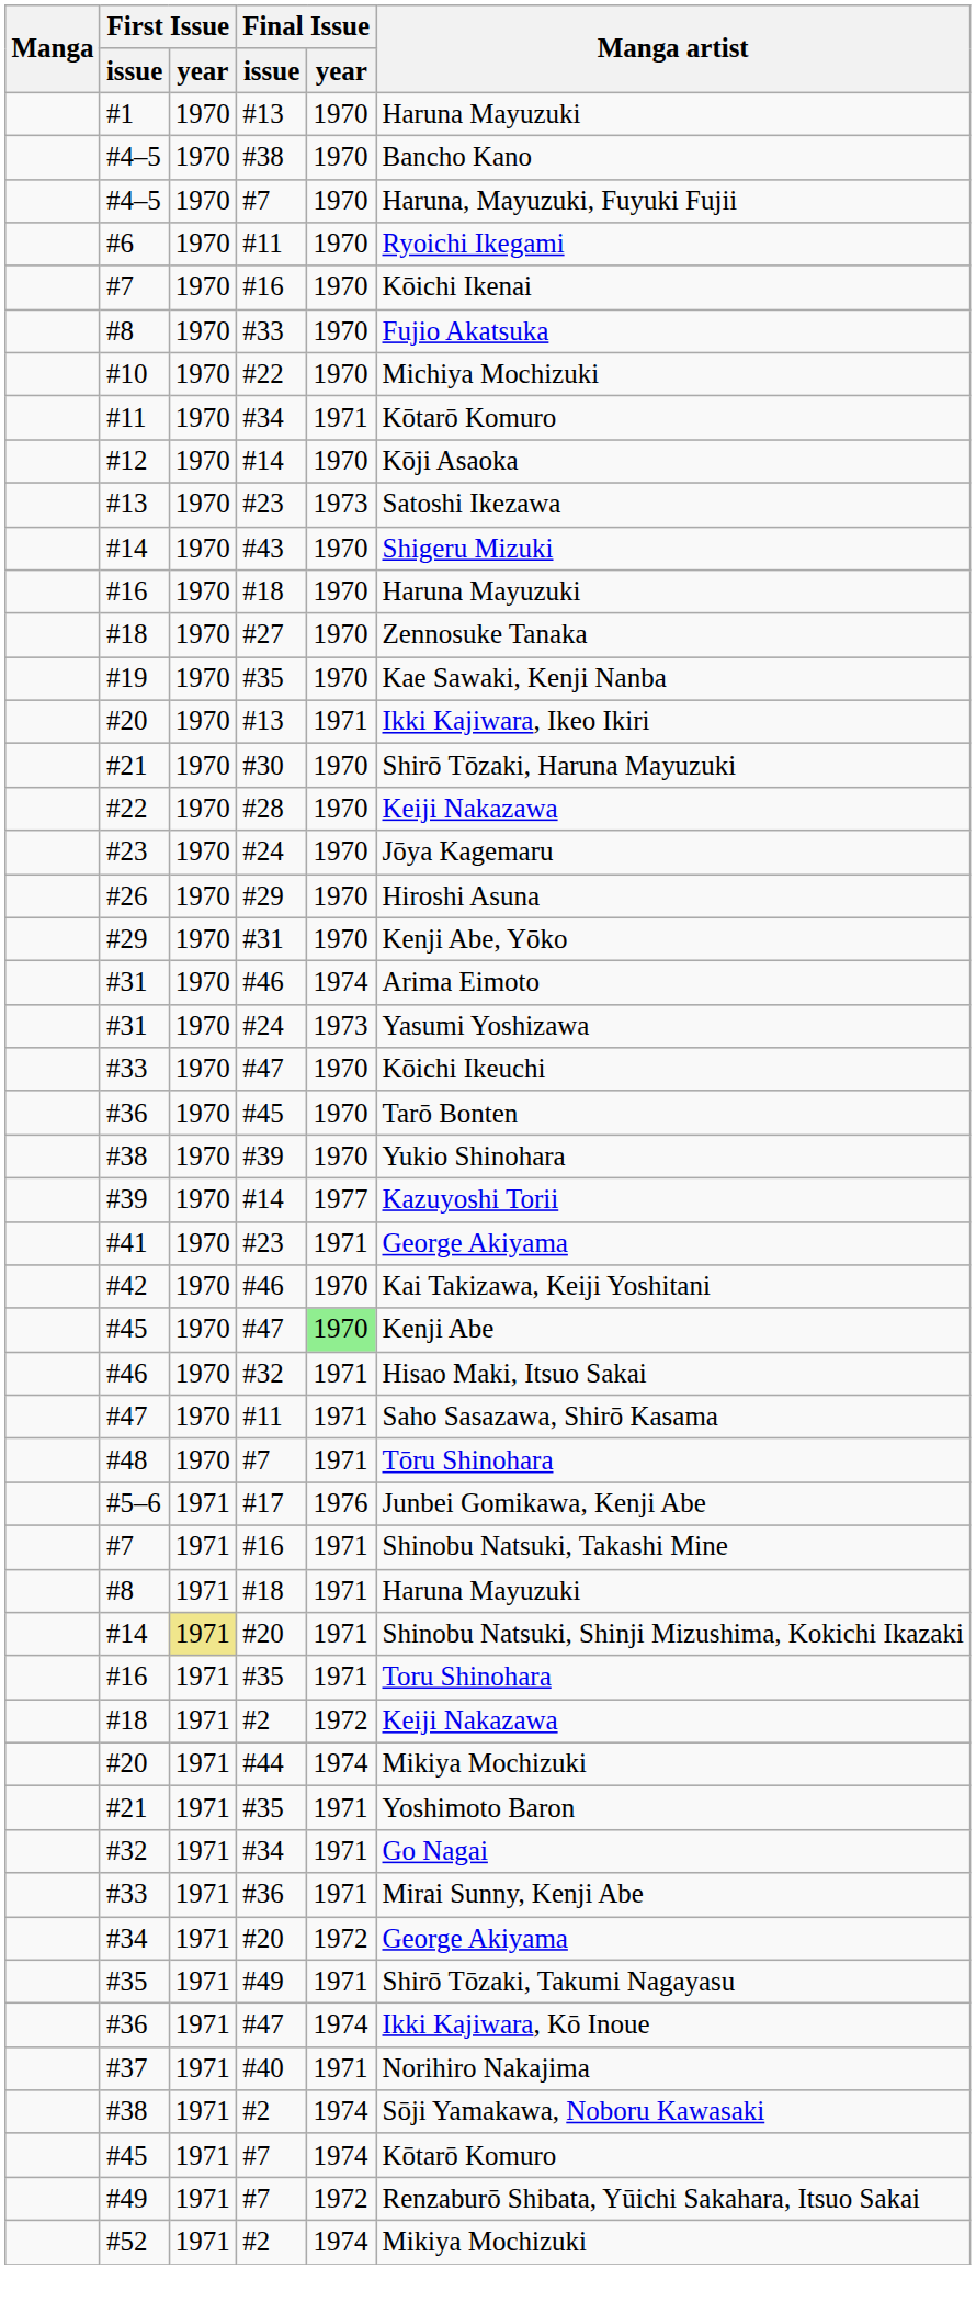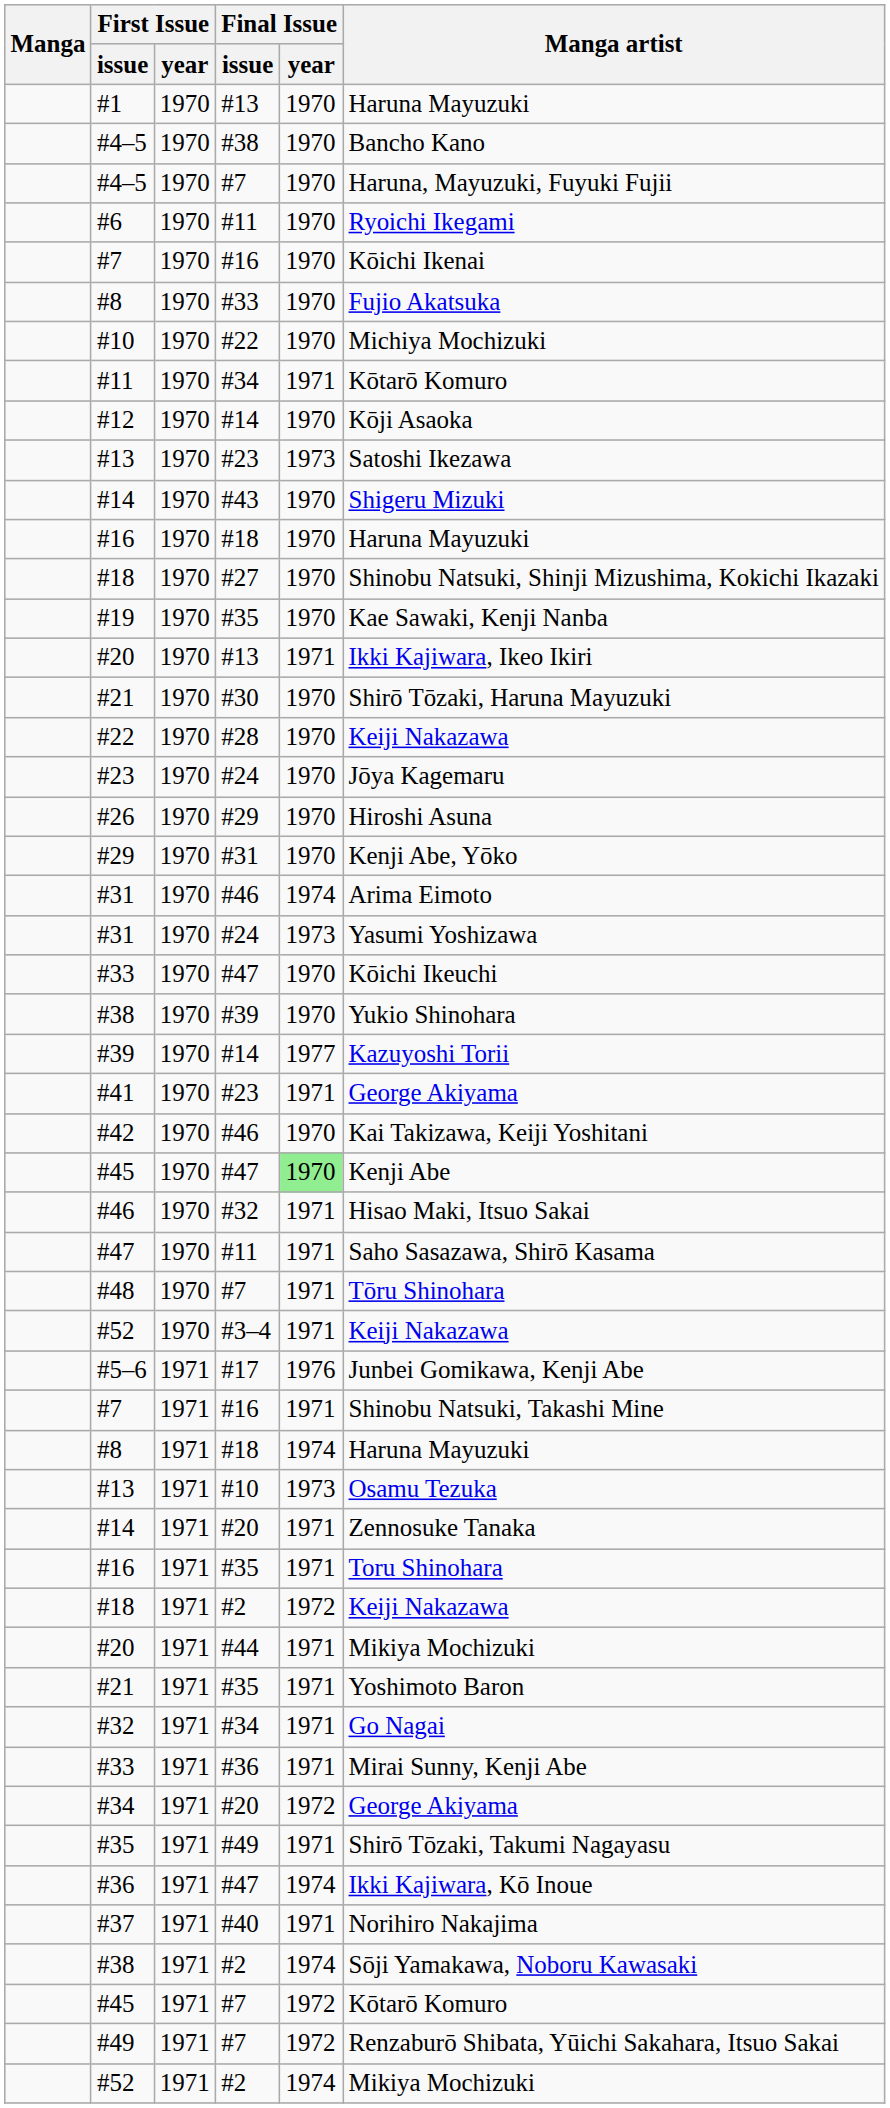 <table class="wikitable sortable">
 <tr>
 <th rowspan="2" scope="col">Manga</th>
 <th colspan="2" scope="col">First Issue</th>
 <th colspan="2" scope="col">Final Issue</th>
 <th rowspan="2" scope="col">Manga artist</th>
 </tr>
 <tr>
 <th scope="col">issue</th>
 <th scope="col">year</th>
 <th scope="col">issue</th>
 <th scope="col">year</th>
 </tr>
 <tr>
 <td></td>
 <td>#1</td>
 <td>1970</td>
 <td>#13</td>
 <td>1970</td>
 <td>Haruna Mayuzuki</td>
 </tr>
 <tr>
 <td></td>
 <td>#4–5</td>
 <td>1970</td>
 <td>#38</td>
 <td>1970</td>
 <td>Bancho Kano</td>
 </tr>
 <tr>
 <td></td>
 <td>#4–5</td>
 <td>1970</td>
 <td>#7</td>
 <td>1970</td>
 <td>Haruna, Mayuzuki, Fuyuki Fujii</td>
 </tr>
 <tr>
 <td></td>
 <td>#6</td>
 <td>1970</td>
 <td>#11</td>
 <td>1970</td>
 <td><a href='#'>Ryoichi Ikegami</a></td>
 </tr>
 <tr>
 <td></td>
 <td>#7</td>
 <td>1970</td>
 <td>#16</td>
 <td>1970</td>
 <td>Kōichi Ikenai</td>
 </tr>
 <tr>
 <td></td>
 <td>#8</td>
 <td>1970</td>
 <td>#33</td>
 <td>1970</td>
 <td><a href='#'>Fujio Akatsuka</a></td>
 </tr>
 <tr>
 <td></td>
 <td>#10</td>
 <td>1970</td>
 <td>#22</td>
 <td>1970</td>
 <td>Michiya Mochizuki</td>
 </tr>
 <tr>
 <td></td>
 <td>#11</td>
 <td>1970</td>
 <td>#34</td>
 <td>1971</td>
 <td>Kōtarō Komuro</td>
 </tr>
 <tr>
 <td></td>
 <td>#12</td>
 <td>1970</td>
 <td>#14</td>
 <td>1970</td>
 <td>Kōji Asaoka</td>
 </tr>
 <tr>
 <td></td>
 <td>#13</td>
 <td>1970</td>
 <td>#23</td>
 <td>1973</td>
 <td>Satoshi Ikezawa</td>
 </tr>
 <tr>
 <td></td>
 <td>#14</td>
 <td>1970</td>
 <td>#43</td>
 <td>1970</td>
 <td><a href='#'>Shigeru Mizuki</a></td>
 </tr>
 <tr>
 <td></td>
 <td>#16</td>
 <td>1970</td>
 <td>#18</td>
 <td>1970</td>
 <td>Haruna Mayuzuki</td>
 </tr>
 <tr>
 <td></td>
 <td>#18</td>
 <td>1970</td>
 <td>#27</td>
 <td>1970</td>
-<td>Zennosuke Tanaka</td>
+<td>Shinobu Natsuki, Shinji Mizushima, Kokichi Ikazaki</td>
 </tr>
 <tr>
 <td></td>
 <td>#19</td>
 <td>1970</td>
 <td>#35</td>
 <td>1970</td>
 <td>Kae Sawaki, Kenji Nanba</td>
 </tr>
 <tr>
 <td></td>
 <td>#20</td>
 <td>1970</td>
 <td>#13</td>
 <td>1971</td>
 <td><a href='#'>Ikki Kajiwara</a>, Ikeo Ikiri</td>
 </tr>
 <tr>
 <td></td>
 <td>#21</td>
 <td>1970</td>
 <td>#30</td>
 <td>1970</td>
 <td>Shirō Tōzaki, Haruna Mayuzuki</td>
 </tr>
 <tr>
 <td></td>
 <td>#22</td>
 <td>1970</td>
 <td>#28</td>
 <td>1970</td>
 <td><a href='#'>Keiji Nakazawa</a></td>
 </tr>
 <tr>
 <td></td>
 <td>#23</td>
 <td>1970</td>
 <td>#24</td>
 <td>1970</td>
 <td>Jōya Kagemaru</td>
 </tr>
 <tr>
 <td></td>
 <td>#26</td>
 <td>1970</td>
 <td>#29</td>
 <td>1970</td>
 <td>Hiroshi Asuna</td>
 </tr>
 <tr>
 <td></td>
 <td>#29</td>
 <td>1970</td>
 <td>#31</td>
 <td>1970</td>
 <td>Kenji Abe, Yōko</td>
 </tr>
 <tr>
 <td></td>
 <td>#31</td>
 <td>1970</td>
 <td>#46</td>
 <td>1974</td>
 <td>Arima Eimoto</td>
 </tr>
 <tr>
 <td></td>
 <td>#31</td>
 <td>1970</td>
 <td>#24</td>
 <td>1973</td>
 <td>Yasumi Yoshizawa</td>
 </tr>
 <tr>
 <td></td>
 <td>#33</td>
 <td>1970</td>
 <td>#47</td>
 <td>1970</td>
 <td>Kōichi Ikeuchi</td>
 </tr>
 <tr>
 <td></td>
-<td>#36</td>
-<td>1970</td>
-<td>#45</td>
-<td>1970</td>
-<td>Tarō Bonten</td>
-</tr>
-<tr>
-<td></td>
 <td>#38</td>
 <td>1970</td>
 <td>#39</td>
 <td>1970</td>
 <td>Yukio Shinohara</td>
 </tr>
 <tr>
 <td></td>
 <td>#39</td>
 <td>1970</td>
 <td>#14</td>
 <td>1977</td>
 <td><a href='#'>Kazuyoshi Torii</a></td>
 </tr>
 <tr>
 <td></td>
 <td>#41</td>
 <td>1970</td>
 <td>#23</td>
 <td>1971</td>
 <td><a href='#'>George Akiyama</a></td>
 </tr>
 <tr>
 <td></td>
 <td>#42</td>
 <td>1970</td>
 <td>#46</td>
 <td>1970</td>
 <td>Kai Takizawa, Keiji Yoshitani</td>
 </tr>
 <tr>
 <td></td>
 <td>#45</td>
 <td>1970</td>
 <td>#47</td>
 <td style="background: lightgreen;">1970</td>
 <td>Kenji Abe</td>
 </tr>
 <tr>
 <td></td>
 <td>#46</td>
 <td>1970</td>
 <td>#32</td>
 <td>1971</td>
 <td>Hisao Maki, Itsuo Sakai</td>
 </tr>
 <tr>
 <td></td>
 <td>#47</td>
 <td>1970</td>
 <td>#11</td>
 <td>1971</td>
 <td>Saho Sasazawa, Shirō Kasama</td>
 </tr>
 <tr>
 <td></td>
 <td>#48</td>
 <td>1970</td>
 <td>#7</td>
 <td>1971</td>
 <td><a href='#'>Tōru Shinohara</a></td>
 </tr>
 <tr>
 <td></td>
+<td>#52</td>
+<td>1970</td>
+<td>#3–4</td>
+<td>1971</td>
+<td><a href='#'>Keiji Nakazawa</a></td>
+</tr>
+<tr>
+<td></td>
 <td>#5–6</td>
 <td>1971</td>
 <td>#17</td>
 <td>1976</td>
 <td>Junbei Gomikawa, Kenji Abe</td>
 </tr>
 <tr>
 <td></td>
 <td>#7</td>
 <td>1971</td>
 <td>#16</td>
 <td>1971</td>
 <td>Shinobu Natsuki, Takashi Mine</td>
 </tr>
 <tr>
 <td></td>
 <td>#8</td>
 <td>1971</td>
 <td>#18</td>
-<td>1971</td>
+<td>1974</td>
 <td>Haruna Mayuzuki</td>
 </tr>
 <tr>
 <td></td>
+<td>#13</td>
+<td>1971</td>
+<td>#10</td>
+<td>1973</td>
+<td><a href='#'>Osamu Tezuka</a></td>
+</tr>
+<tr>
+<td></td>
 <td>#14</td>
-<td style="background: khaki;">1971</td>
+<td>1971</td>
 <td>#20</td>
 <td>1971</td>
-<td>Shinobu Natsuki, Shinji Mizushima, Kokichi Ikazaki</td>
+<td>Zennosuke Tanaka</td>
 </tr>
 <tr>
 <td></td>
 <td>#16</td>
 <td>1971</td>
 <td>#35</td>
 <td>1971</td>
 <td><a href='#'>Toru Shinohara</a></td>
 </tr>
 <tr>
 <td></td>
 <td>#18</td>
 <td>1971</td>
 <td>#2</td>
 <td>1972</td>
 <td><a href='#'>Keiji Nakazawa</a></td>
 </tr>
 <tr>
 <td></td>
 <td>#20</td>
 <td>1971</td>
 <td>#44</td>
-<td>1974</td>
+<td>1971</td>
 <td>Mikiya Mochizuki</td>
 </tr>
 <tr>
 <td></td>
 <td>#21</td>
 <td>1971</td>
 <td>#35</td>
 <td>1971</td>
 <td>Yoshimoto Baron</td>
 </tr>
 <tr>
 <td></td>
 <td>#32</td>
 <td>1971</td>
 <td>#34</td>
 <td>1971</td>
 <td><a href='#'>Go Nagai</a></td>
 </tr>
 <tr>
 <td></td>
 <td>#33</td>
 <td>1971</td>
 <td>#36</td>
 <td>1971</td>
 <td>Mirai Sunny, Kenji Abe</td>
 </tr>
 <tr>
 <td></td>
 <td>#34</td>
 <td>1971</td>
 <td>#20</td>
 <td>1972</td>
 <td><a href='#'>George Akiyama</a></td>
 </tr>
 <tr>
 <td></td>
 <td>#35</td>
 <td>1971</td>
 <td>#49</td>
 <td>1971</td>
 <td>Shirō Tōzaki, Takumi Nagayasu</td>
 </tr>
 <tr>
 <td></td>
 <td>#36</td>
 <td>1971</td>
 <td>#47</td>
 <td>1974</td>
 <td><a href='#'>Ikki Kajiwara</a>, Kō Inoue</td>
 </tr>
 <tr>
 <td></td>
 <td>#37</td>
 <td>1971</td>
 <td>#40</td>
 <td>1971</td>
 <td>Norihiro Nakajima</td>
 </tr>
 <tr>
 <td></td>
 <td>#38</td>
 <td>1971</td>
 <td>#2</td>
 <td>1974</td>
 <td>Sōji Yamakawa, <a href='#'>Noboru Kawasaki</a></td>
 </tr>
 <tr>
 <td></td>
 <td>#45</td>
 <td>1971</td>
 <td>#7</td>
-<td>1974</td>
+<td>1972</td>
 <td>Kōtarō Komuro</td>
 </tr>
 <tr>
 <td></td>
 <td>#49</td>
 <td>1971</td>
 <td>#7</td>
 <td>1972</td>
 <td>Renzaburō Shibata, Yūichi Sakahara, Itsuo Sakai</td>
 </tr>
 <tr>
 <td></td>
 <td>#52</td>
 <td>1971</td>
 <td>#2</td>
 <td>1974</td>
 <td>Mikiya Mochizuki</td>
 </tr>
 </table>
